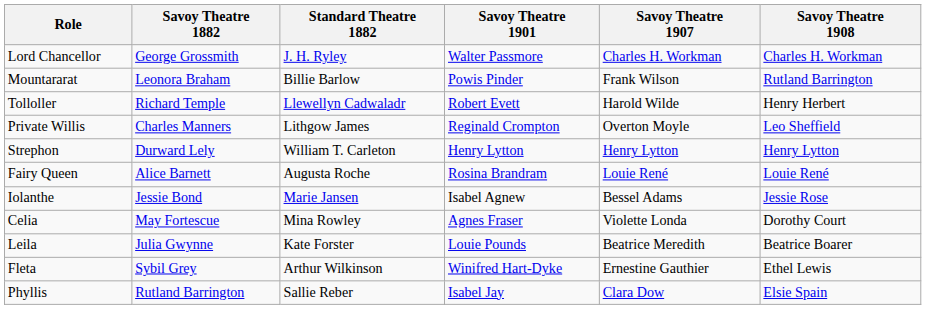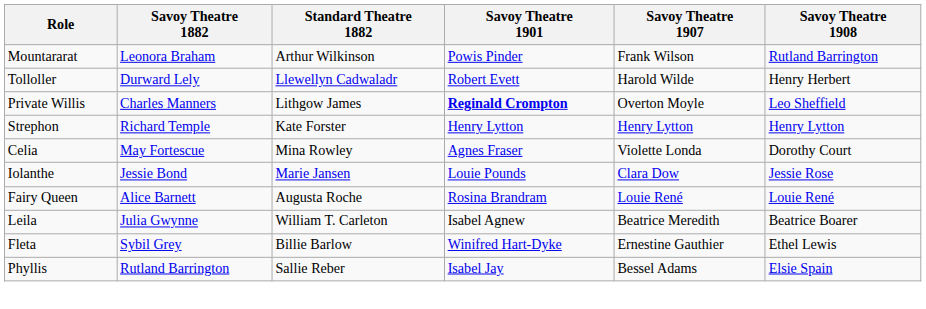 <table class="wikitable" style="width:65em; font-size:90%; line-height:1.2">
 <tr>
 <th>Role</th>
 <th>Savoy Theatre<br>1882</th>
 <th>Standard Theatre<br>1882</th>
 <th>Savoy Theatre<br>1901</th>
 <th>Savoy Theatre<br>1907</th>
 <th>Savoy Theatre<br>1908</th>
 </tr>
 <tr>
-<td>Lord Chancellor</td>
-<td><a href='#'>George Grossmith</a></td>
-<td><a href='#'>J. H. Ryley</a></td>
-<td><a href='#'>Walter Passmore</a></td>
-<td><a href='#'>Charles H. Workman</a></td>
-<td><a href='#'>Charles H. Workman</a></td>
-</tr>
-<tr>
 <td>Mountararat</td>
 <td><a href='#'>Leonora Braham</a></td>
-<td>Billie Barlow</td>
+<td>Arthur Wilkinson</td>
 <td><a href='#'>Powis Pinder</a></td>
 <td>Frank Wilson</td>
 <td><a href='#'>Rutland Barrington</a></td>
 </tr>
 <tr>
 <td>Tolloller</td>
-<td><a href='#'>Richard Temple</a></td>
+<td><a href='#'>Durward Lely</a></td>
 <td><a href='#'>Llewellyn Cadwaladr</a></td>
 <td><a href='#'>Robert Evett</a></td>
 <td>Harold Wilde</td>
 <td>Henry Herbert</td>
 </tr>
 <tr>
 <td>Private Willis</td>
 <td><a href='#'>Charles Manners</a></td>
 <td>Lithgow James</td>
-<td><a href='#'>Reginald Crompton</a></td>
+<td><strong><a href='#'>Reginald Crompton</a></strong></td>
 <td>Overton Moyle</td>
 <td><a href='#'>Leo Sheffield</a></td>
 </tr>
 <tr>
 <td>Strephon</td>
-<td><a href='#'>Durward Lely</a></td>
-<td>William T. Carleton</td>
+<td><a href='#'>Richard Temple</a></td>
+<td>Kate Forster</td>
 <td><a href='#'>Henry Lytton</a></td>
 <td><a href='#'>Henry Lytton</a></td>
 <td><a href='#'>Henry Lytton</a></td>
+</tr>
+<tr>
+<td>Celia</td>
+<td><a href='#'>May Fortescue</a></td>
+<td>Mina Rowley</td>
+<td><a href='#'>Agnes Fraser</a></td>
+<td>Violette Londa</td>
+<td>Dorothy Court</td>
+</tr>
+<tr>
+<td>Iolanthe</td>
+<td><a href='#'>Jessie Bond</a></td>
+<td><a href='#'>Marie Jansen</a></td>
+<td><a href='#'>Louie Pounds</a></td>
+<td><a href='#'>Clara Dow</a></td>
+<td><a href='#'>Jessie Rose</a></td>
 </tr>
 <tr>
 <td>Fairy Queen</td>
 <td><a href='#'>Alice Barnett</a></td>
 <td>Augusta Roche</td>
 <td><a href='#'>Rosina Brandram</a></td>
 <td><a href='#'>Louie René</a></td>
 <td><a href='#'>Louie René</a></td>
 </tr>
 <tr>
-<td>Iolanthe</td>
-<td><a href='#'>Jessie Bond</a></td>
-<td><a href='#'>Marie Jansen</a></td>
-<td>Isabel Agnew</td>
-<td>Bessel Adams</td>
-<td><a href='#'>Jessie Rose</a></td>
-</tr>
-<tr>
-<td>Celia</td>
-<td><a href='#'>May Fortescue</a></td>
-<td>Mina Rowley</td>
-<td><a href='#'>Agnes Fraser</a></td>
-<td>Violette Londa</td>
-<td>Dorothy Court</td>
-</tr>
-<tr>
 <td>Leila</td>
 <td><a href='#'>Julia Gwynne</a></td>
-<td>Kate Forster</td>
-<td><a href='#'>Louie Pounds</a></td>
+<td>William T. Carleton</td>
+<td>Isabel Agnew</td>
 <td>Beatrice Meredith</td>
 <td>Beatrice Boarer</td>
 </tr>
 <tr>
 <td>Fleta</td>
 <td><a href='#'>Sybil Grey</a></td>
-<td>Arthur Wilkinson</td>
+<td>Billie Barlow</td>
 <td><a href='#'>Winifred Hart-Dyke</a></td>
 <td>Ernestine Gauthier</td>
 <td>Ethel Lewis</td>
 </tr>
 <tr>
 <td>Phyllis</td>
 <td><a href='#'>Rutland Barrington</a></td>
 <td>Sallie Reber</td>
 <td><a href='#'>Isabel Jay</a></td>
-<td><a href='#'>Clara Dow</a></td>
+<td>Bessel Adams</td>
 <td><a href='#'>Elsie Spain</a></td>
 </tr>
 </table>
